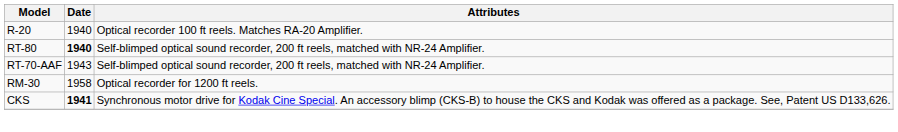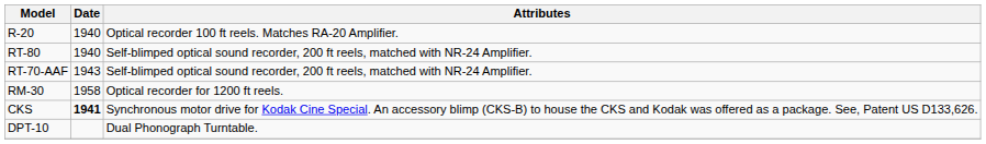 <table class="wikitable">
 <tr>
 <th>Model</th>
 <th>Date</th>
 <th>Attributes</th>
 </tr>
 <tr>
 <td>R-20</td>
 <td>1940</td>
 <td>Optical recorder 100 ft reels.  Matches RA-20 Amplifier.</td>
 </tr>
 <tr>
 <td>RT-80</td>
-<td><strong>1940</strong></td>
+<td>1940</td>
 <td>Self-blimped optical sound recorder, 200 ft reels, matched with NR-24 Amplifier.</td>
 </tr>
 <tr>
 <td>RT-70-AAF</td>
 <td>1943</td>
 <td>Self-blimped optical sound recorder, 200 ft reels, matched with NR-24 Amplifier.</td>
 </tr>
 <tr>
 <td>RM-30</td>
 <td>1958</td>
 <td>Optical recorder for 1200 ft reels.</td>
 </tr>
 <tr>
 <td>CKS</td>
 <td><strong>1941</strong></td>
 <td>Synchronous motor drive for <a href='#'>Kodak Cine Special</a>.    An accessory blimp (CKS-B) to house the CKS and Kodak was offered as a package. See, Patent US D133,626.</td>
 </tr>
 <tr>
+<td>DPT-10</td>
+<td></td>
+<td>Dual Phonograph Turntable.</td>
+</tr>
+<tr>
 </tr>
 </table>
